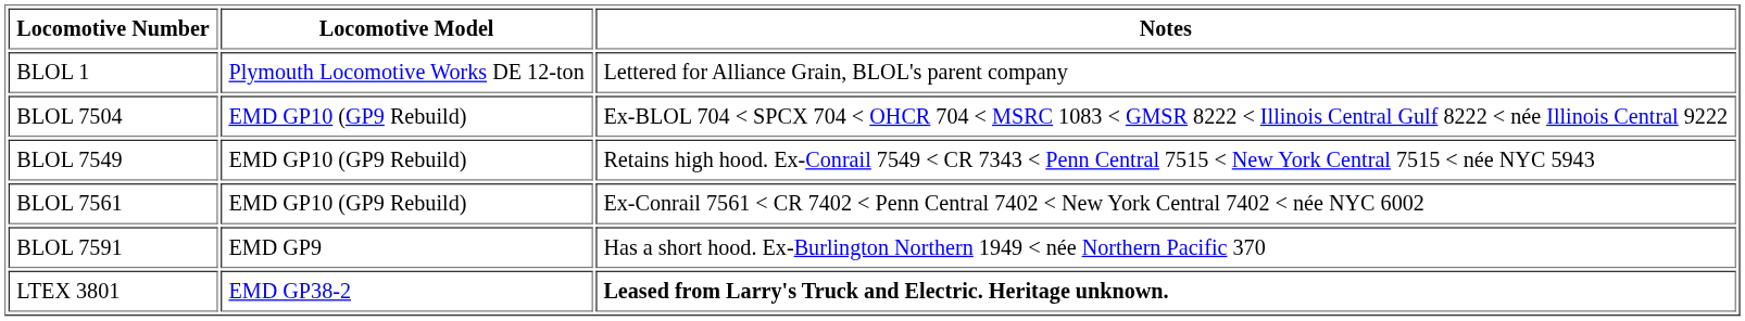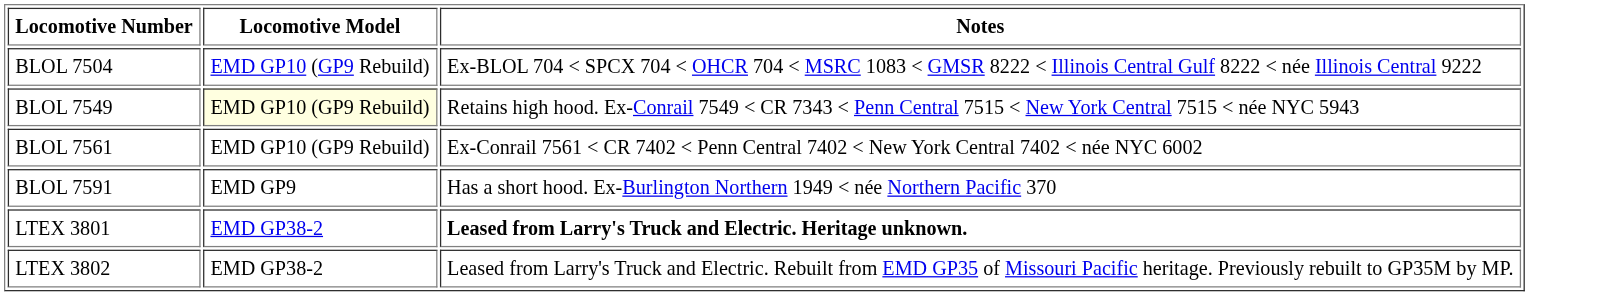 <table border="1" cellpadding="5">
 <tr>
 <th scope="col">Locomotive Number</th>
 <th scope="col">Locomotive Model</th>
 <th scope="col">Notes</th>
-</tr>
-<tr>
-<td>BLOL 1</td>
-<td><a href='#'>Plymouth Locomotive Works</a> DE 12-ton</td>
-<td>Lettered for Alliance Grain, BLOL's parent company</td>
 </tr>
 <tr>
 <td>BLOL 7504</td>
 <td><a href='#'>EMD GP10</a> (<a href='#'>GP9</a> Rebuild)</td>
 <td>Ex-BLOL 704 < SPCX 704 < <a href='#'>OHCR</a> 704 < <a href='#'>MSRC</a> 1083 < <a href='#'>GMSR</a> 8222 < <a href='#'>Illinois Central Gulf</a> 8222 < née <a href='#'>Illinois Central</a> 9222</td>
 </tr>
 <tr>
 <td>BLOL 7549</td>
-<td>EMD GP10 (GP9 Rebuild)</td>
+<td style="background: lightyellow;">EMD GP10 (GP9 Rebuild)</td>
 <td>Retains high hood. Ex-<a href='#'>Conrail</a> 7549 < CR 7343 < <a href='#'>Penn Central</a> 7515 < <a href='#'>New York Central</a> 7515 < née NYC 5943</td>
 </tr>
 <tr>
 <td>BLOL 7561</td>
 <td>EMD GP10 (GP9 Rebuild)</td>
 <td>Ex-Conrail 7561 < CR 7402 < Penn Central 7402 < New York Central 7402 < née NYC 6002</td>
 </tr>
 <tr>
 <td>BLOL 7591</td>
 <td>EMD GP9</td>
 <td>Has a short hood. Ex-<a href='#'>Burlington Northern</a> 1949 < née <a href='#'>Northern Pacific</a> 370</td>
 </tr>
 <tr>
 <td>LTEX 3801</td>
 <td><a href='#'>EMD GP38-2</a></td>
 <td><strong>Leased from Larry's Truck and Electric. Heritage unknown.</strong></td>
 </tr>
+<tr>
+<td>LTEX 3802</td>
+<td>EMD GP38-2</td>
+<td>Leased from Larry's Truck and Electric. Rebuilt from <a href='#'>EMD GP35</a> of <a href='#'>Missouri Pacific</a> heritage. Previously rebuilt to GP35M by MP.</td>
+</tr>
 </table>
